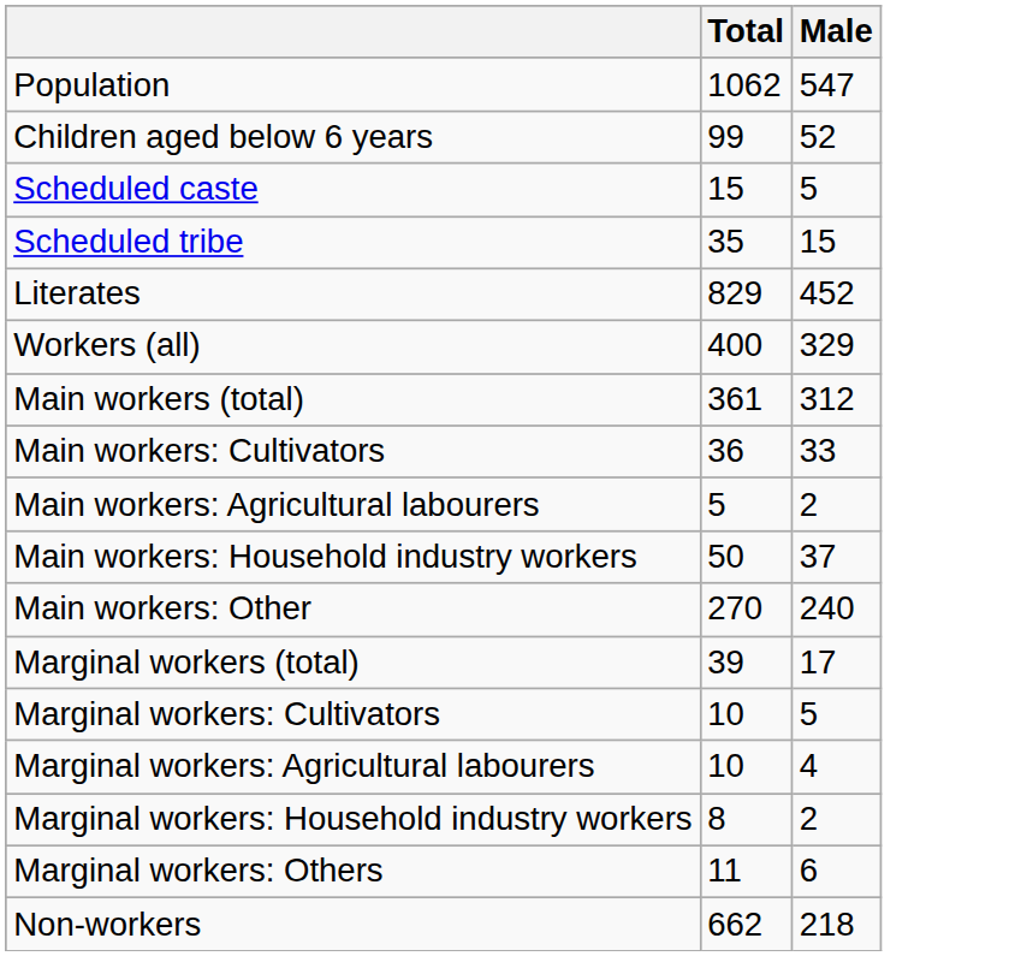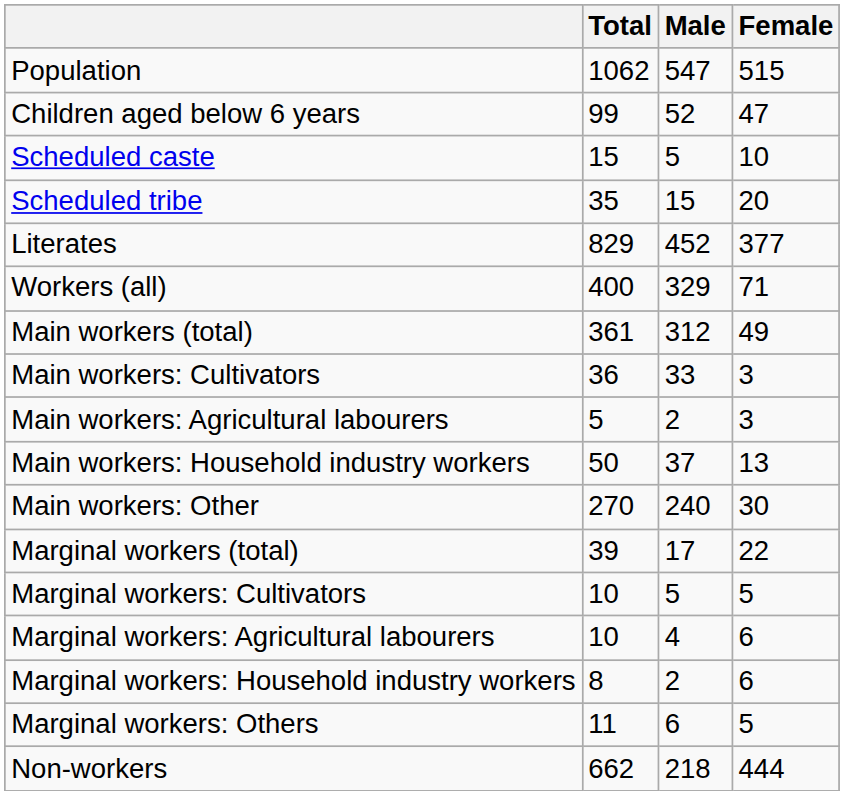 <table class="wikitable sortable">
 <tr>
 <th></th>
 <th>Total</th>
 <th>Male</th>
+<th>Female</th>
 </tr>
 <tr>
 <td>Population</td>
 <td>1062</td>
 <td>547</td>
+<td>515</td>
 </tr>
 <tr>
 <td>Children aged below 6 years</td>
 <td>99</td>
 <td>52</td>
+<td>47</td>
 </tr>
 <tr>
 <td><a href='#'>Scheduled caste</a></td>
 <td>15</td>
 <td>5</td>
+<td>10</td>
 </tr>
 <tr>
 <td><a href='#'>Scheduled tribe</a></td>
 <td>35</td>
 <td>15</td>
+<td>20</td>
 </tr>
 <tr>
 <td>Literates</td>
 <td>829</td>
 <td>452</td>
+<td>377</td>
 </tr>
 <tr>
 <td>Workers (all)</td>
 <td>400</td>
 <td>329</td>
+<td>71</td>
 </tr>
 <tr>
 <td>Main workers (total)</td>
 <td>361</td>
 <td>312</td>
+<td>49</td>
 </tr>
 <tr>
 <td>Main workers: Cultivators</td>
 <td>36</td>
 <td>33</td>
+<td>3</td>
 </tr>
 <tr>
 <td>Main workers: Agricultural labourers</td>
 <td>5</td>
 <td>2</td>
+<td>3</td>
 </tr>
 <tr>
 <td>Main workers: Household industry workers</td>
 <td>50</td>
 <td>37</td>
+<td>13</td>
 </tr>
 <tr>
 <td>Main workers: Other</td>
 <td>270</td>
 <td>240</td>
+<td>30</td>
 </tr>
 <tr>
 <td>Marginal workers (total)</td>
 <td>39</td>
 <td>17</td>
+<td>22</td>
 </tr>
 <tr>
 <td>Marginal workers: Cultivators</td>
 <td>10</td>
+<td>5</td>
 <td>5</td>
 </tr>
 <tr>
 <td>Marginal workers: Agricultural labourers</td>
 <td>10</td>
 <td>4</td>
+<td>6</td>
 </tr>
 <tr>
 <td>Marginal workers: Household industry workers</td>
 <td>8</td>
 <td>2</td>
+<td>6</td>
 </tr>
 <tr>
 <td>Marginal workers: Others</td>
 <td>11</td>
 <td>6</td>
+<td>5</td>
 </tr>
 <tr>
 <td>Non-workers</td>
 <td>662</td>
 <td>218</td>
+<td>444</td>
 </tr>
 </table>
